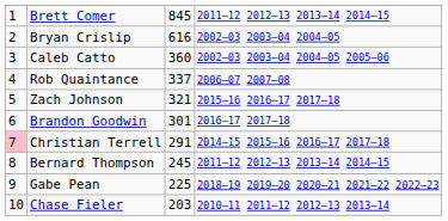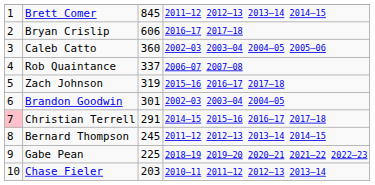 <table class="wikitable">
 <tr>
 </tr>
 <tr>
 <td>1</td>
 <td><a href='#'>Brett Comer</a></td>
 <td>845</td>
 <td style="font-size:80%;"><a href='#'>2011–12</a> <a href='#'>2012–13</a> <a href='#'>2013–14</a> <a href='#'>2014–15</a></td>
 </tr>
 <tr>
 <td>2</td>
 <td>Bryan Crislip</td>
-<td>616</td>
-<td style="font-size:80%;"><a href='#'>2002–03</a> <a href='#'>2003–04</a> <a href='#'>2004–05</a></td>
+<td>606</td>
+<td style="font-size:80%;"><a href='#'>2016–17</a> <a href='#'>2017–18</a></td>
 </tr>
 <tr>
 <td>3</td>
 <td>Caleb Catto</td>
 <td>360</td>
 <td style="font-size:80%;"><a href='#'>2002–03</a> <a href='#'>2003–04</a> <a href='#'>2004–05</a> <a href='#'>2005–06</a></td>
 </tr>
 <tr>
 <td>4</td>
 <td>Rob Quaintance</td>
 <td>337</td>
 <td style="font-size:80%;"><a href='#'>2006–07</a> <a href='#'>2007–08</a></td>
 </tr>
 <tr>
 <td>5</td>
 <td>Zach Johnson</td>
-<td>321</td>
+<td>319</td>
 <td style="font-size:80%;"><a href='#'>2015–16</a> <a href='#'>2016–17</a> <a href='#'>2017–18</a></td>
 </tr>
 <tr>
 <td>6</td>
 <td><a href='#'>Brandon Goodwin</a></td>
 <td>301</td>
-<td style="font-size:80%;"><a href='#'>2016–17</a> <a href='#'>2017–18</a></td>
+<td style="font-size:80%;"><a href='#'>2002–03</a> <a href='#'>2003–04</a> <a href='#'>2004–05</a></td>
 </tr>
 <tr>
 <td style="background: pink;">7</td>
 <td>Christian Terrell</td>
 <td>291</td>
 <td style="font-size:80%;"><a href='#'>2014–15</a> <a href='#'>2015–16</a> <a href='#'>2016–17</a> <a href='#'>2017–18</a></td>
 </tr>
 <tr>
 <td>8</td>
 <td>Bernard Thompson</td>
 <td>245</td>
 <td style="font-size:80%;"><a href='#'>2011–12</a> <a href='#'>2012–13</a> <a href='#'>2013–14</a> <a href='#'>2014–15</a></td>
 </tr>
 <tr>
 <td>9</td>
 <td>Gabe Pean</td>
 <td>225</td>
 <td style="font-size:80%;"><a href='#'>2018–19</a> <a href='#'>2019–20</a> <a href='#'>2020–21</a> <a href='#'>2021–22</a> <a href='#'>2022–23</a></td>
 </tr>
 <tr>
 <td>10</td>
 <td><a href='#'>Chase Fieler</a></td>
 <td>203</td>
 <td style="font-size:80%;"><a href='#'>2010–11</a> <a href='#'>2011–12</a> <a href='#'>2012–13</a> <a href='#'>2013–14</a></td>
 </tr>
 </table>
